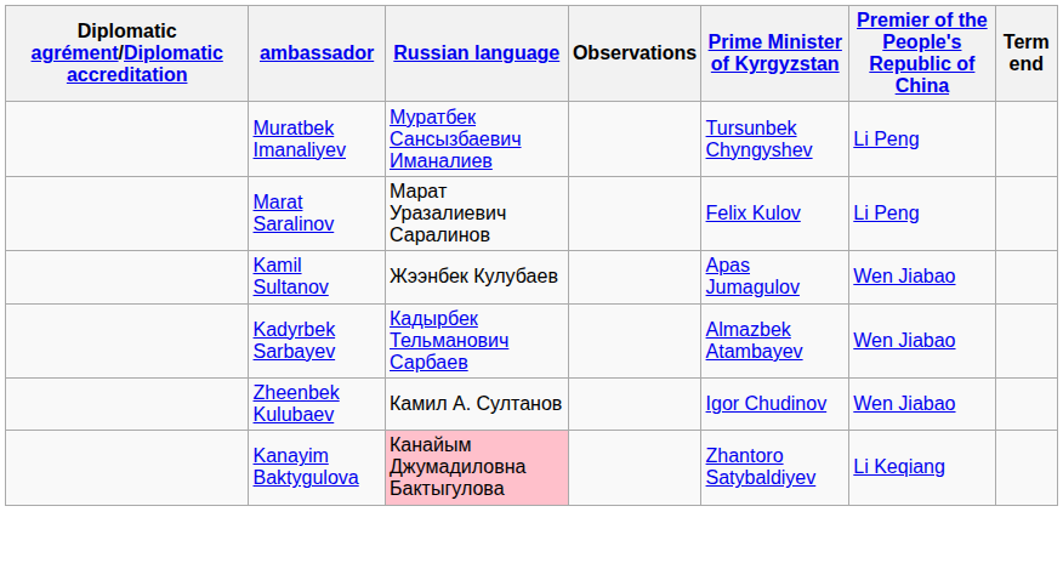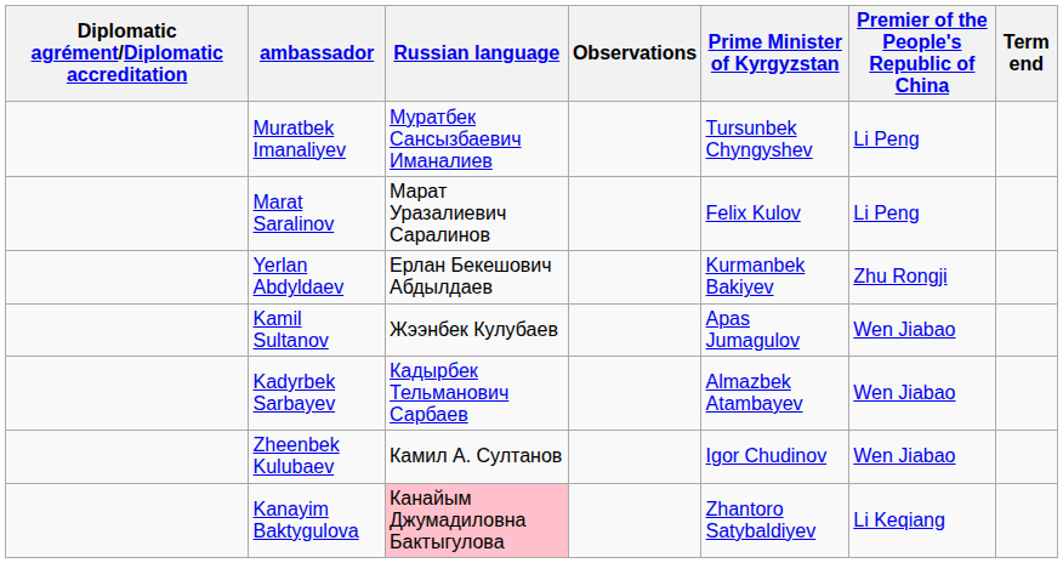 <table class="wikitable sortable">
 <tr>
 <th>Diplomatic <a href='#'>agrément</a>/<a href='#'>Diplomatic accreditation</a></th>
 <th><a href='#'>ambassador</a></th>
 <th><a href='#'>Russian language</a></th>
 <th>Observations</th>
 <th><a href='#'>Prime Minister of Kyrgyzstan</a></th>
 <th><a href='#'>Premier of the People's Republic of China</a></th>
 <th>Term end</th>
 </tr>
 <tr>
 <td></td>
 <td><a href='#'>Muratbek Imanaliyev</a></td>
 <td><a href='#'>Муратбек Сансызбаевич Иманалиев</a></td>
 <td></td>
 <td><a href='#'>Tursunbek Chyngyshev</a></td>
 <td><a href='#'>Li Peng</a></td>
 <td></td>
 </tr>
 <tr>
 <td></td>
 <td><a href='#'>Marat Saralinov</a></td>
 <td>Марат Уразалиевич Саралинов</td>
 <td></td>
 <td><a href='#'>Felix Kulov</a></td>
 <td><a href='#'>Li Peng</a></td>
+<td></td>
+</tr>
+<tr>
+<td></td>
+<td><a href='#'>Yerlan Abdyldaev</a></td>
+<td>Ерлан Бекешович Абдылдаев</td>
+<td></td>
+<td><a href='#'>Kurmanbek Bakiyev</a></td>
+<td><a href='#'>Zhu Rongji</a></td>
 <td></td>
 </tr>
 <tr>
 <td></td>
 <td><a href='#'>Kamil Sultanov</a></td>
 <td>Жээнбек Кулубаев</td>
 <td></td>
 <td><a href='#'>Apas Jumagulov</a></td>
 <td><a href='#'>Wen Jiabao</a></td>
 <td></td>
 </tr>
 <tr>
 <td></td>
 <td><a href='#'>Kadyrbek Sarbayev</a></td>
 <td><a href='#'>Кадырбек Тельманович Сарбаев</a></td>
 <td></td>
 <td><a href='#'>Almazbek Atambayev</a></td>
 <td><a href='#'>Wen Jiabao</a></td>
 <td></td>
 </tr>
 <tr>
 <td></td>
 <td><a href='#'>Zheenbek Kulubaev</a></td>
 <td>Камил А. Султанов</td>
 <td></td>
 <td><a href='#'>Igor Chudinov</a></td>
 <td><a href='#'>Wen Jiabao</a></td>
 <td></td>
 </tr>
 <tr>
 <td></td>
 <td><a href='#'>Kanayim Baktygulova</a></td>
 <td style="background: pink;">Канайым Джумадиловна Бактыгулова</td>
 <td></td>
 <td><a href='#'>Zhantoro Satybaldiyev</a></td>
 <td><a href='#'>Li Keqiang</a></td>
 <td></td>
 </tr>
 </table>
